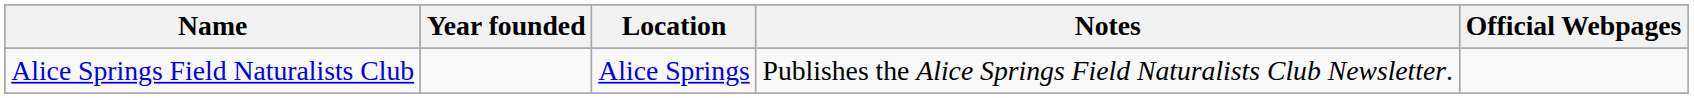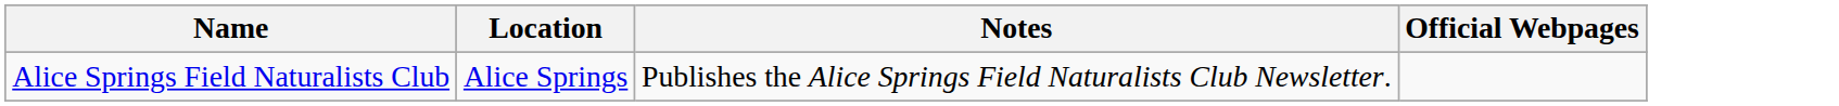 <table class="wikitable sortable">
 <tr>
 <th>Name</th>
-<th>Year founded</th>
 <th>Location</th>
 <th>Notes</th>
 <th>Official Webpages</th>
 </tr>
 <tr>
 <td><a href='#'>Alice Springs Field Naturalists Club</a></td>
-<td></td>
 <td><a href='#'>Alice Springs</a></td>
 <td>Publishes the <em>Alice Springs Field Naturalists Club Newsletter</em>.</td>
 <td></td>
 </tr>
 </table>
